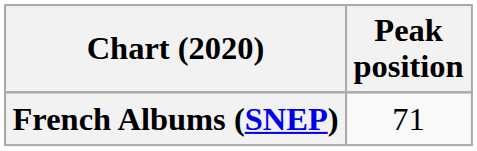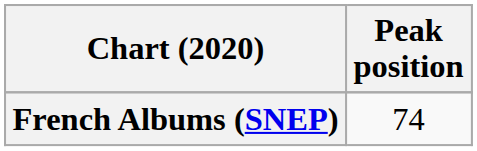 <table class="wikitable sortable plainrowheaders" style="text-align:center">
 <tr>
 <th scope="col">Chart (2020)</th>
 <th scope="col">Peak<br>position</th>
 </tr>
 <tr>
 </tr>
 <tr>
 <th scope="row">French Albums (<a href='#'>SNEP</a>)</th>
-<td>71</td>
+<td>74</td>
 </tr>
 </table>
